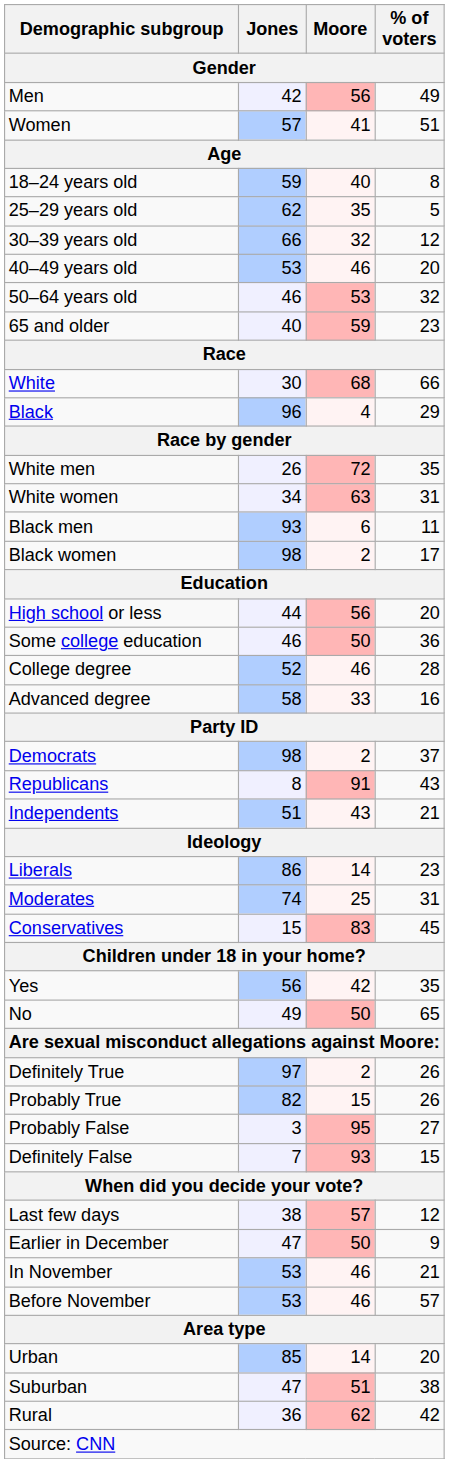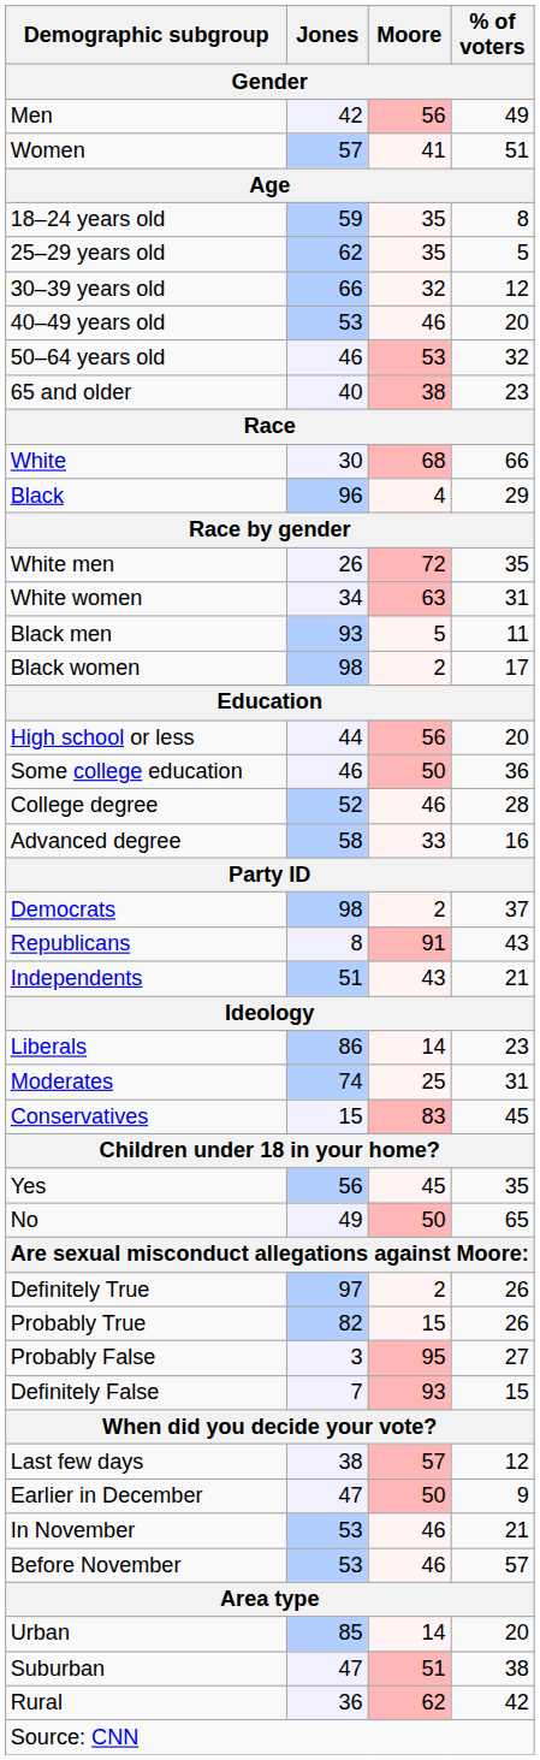 <table class="wikitable sortable">
 <tr>
 <th>Demographic subgroup</th>
 <th>Jones</th>
 <th>Moore</th>
 <th>% of<br>voters</th>
 </tr>
 <tr>
 <th colspan="5">Gender</th>
 </tr>
 <tr>
 <td>Men</td>
 <td style="text-align:right; background:#f0f0ff;">42</td>
 <td style="text-align:right; background:#ffb6b6;">56</td>
 <td style="text-align:right;">49</td>
 </tr>
 <tr>
 <td>Women</td>
 <td style="text-align:right; background:#b0ceff;">57</td>
 <td style="text-align:right; background:#fff3f3;">41</td>
 <td style="text-align:right;">51</td>
 </tr>
 <tr>
 <th colspan="5">Age</th>
 </tr>
 <tr>
 <td>18–24 years old</td>
 <td style="text-align:right; background:#b0ceff;">59</td>
-<td style="text-align:right; background:#fff3f3;">40</td>
+<td style="text-align:right; background:#fff3f3;">35</td>
 <td style="text-align:right;">8</td>
 </tr>
 <tr>
 <td>25–29 years old</td>
 <td style="text-align:right; background:#b0ceff;">62</td>
 <td style="text-align:right; background:#fff3f3;">35</td>
 <td style="text-align:right;">5</td>
 </tr>
 <tr>
 <td>30–39 years old</td>
 <td style="text-align:right; background:#b0ceff;">66</td>
 <td style="text-align:right; background:#fff3f3;">32</td>
 <td style="text-align:right;">12</td>
 </tr>
 <tr>
 <td>40–49 years old</td>
 <td style="text-align:right; background:#b0ceff;">53</td>
 <td style="text-align:right; background:#fff3f3;">46</td>
 <td style="text-align:right;">20</td>
 </tr>
 <tr>
 <td>50–64 years old</td>
 <td style="text-align:right; background:#f0f0ff;">46</td>
 <td style="text-align:right; background:#ffb6b6;">53</td>
 <td style="text-align:right;">32</td>
 </tr>
 <tr>
 <td>65 and older</td>
 <td style="text-align:right; background:#f0f0ff;">40</td>
-<td style="text-align:right; background:#ffb6b6;">59</td>
+<td style="text-align:right; background:#ffb6b6;">38</td>
 <td style="text-align:right;">23</td>
 </tr>
 <tr>
 <th colspan="5">Race</th>
 </tr>
 <tr>
 <td><a href='#'>White</a></td>
 <td style="text-align:right; background:#f0f0ff;">30</td>
 <td style="text-align:right; background:#ffb6b6;">68</td>
 <td style="text-align:right;">66</td>
 </tr>
 <tr>
 <td><a href='#'>Black</a></td>
 <td style="text-align:right; background:#b0ceff;">96</td>
 <td style="text-align:right; background:#fff3f3;">4</td>
 <td style="text-align:right;">29</td>
 </tr>
 <tr>
 <th colspan="5">Race by gender</th>
 </tr>
 <tr>
 <td>White men</td>
 <td style="text-align:right; background:#f0f0ff;">26</td>
 <td style="text-align:right; background:#ffb6b6;">72</td>
 <td style="text-align:right;">35</td>
 </tr>
 <tr>
 <td>White women</td>
 <td style="text-align:right; background:#f0f0ff;">34</td>
 <td style="text-align:right; background:#ffb6b6;">63</td>
 <td style="text-align:right;">31</td>
 </tr>
 <tr>
 <td>Black men</td>
 <td style="text-align:right; background:#b0ceff;">93</td>
-<td style="text-align:right; background:#fff3f3;">6</td>
+<td style="text-align:right; background:#fff3f3;">5</td>
 <td style="text-align:right;">11</td>
 </tr>
 <tr>
 <td>Black women</td>
 <td style="text-align:right; background:#b0ceff;">98</td>
 <td style="text-align:right; background:#fff3f3;">2</td>
 <td style="text-align:right;">17</td>
 </tr>
 <tr>
 <th colspan="5">Education</th>
 </tr>
 <tr>
 <td><a href='#'>High school</a> or less</td>
 <td style="text-align:right; background:#f0f0ff;">44</td>
 <td style="text-align:right; background:#ffb6b6;">56</td>
 <td style="text-align:right;">20</td>
 </tr>
 <tr>
 <td>Some <a href='#'>college</a> education</td>
 <td style="text-align:right; background:#f0f0ff;">46</td>
 <td style="text-align:right; background:#ffb6b6;">50</td>
 <td style="text-align:right;">36</td>
 </tr>
 <tr>
 <td>College degree</td>
 <td style="text-align:right; background:#b0ceff;">52</td>
 <td style="text-align:right; background:#fff3f3;">46</td>
 <td style="text-align:right;">28</td>
 </tr>
 <tr>
 <td>Advanced degree</td>
 <td style="text-align:right; background:#b0ceff;">58</td>
 <td style="text-align:right; background:#fff3f3;">33</td>
 <td style="text-align:right;">16</td>
 </tr>
 <tr>
 <th colspan="5">Party ID</th>
 </tr>
 <tr>
 <td><a href='#'>Democrats</a></td>
 <td style="text-align:right; background:#b0ceff;">98</td>
 <td style="text-align:right; background:#fff3f3;">2</td>
 <td style="text-align:right;">37</td>
 </tr>
 <tr>
 <td><a href='#'>Republicans</a></td>
 <td style="text-align:right; background:#f0f0ff;">8</td>
 <td style="text-align:right; background:#ffb6b6;">91</td>
 <td style="text-align:right;">43</td>
 </tr>
 <tr>
 <td><a href='#'>Independents</a></td>
 <td style="text-align:right; background:#b0ceff;">51</td>
 <td style="text-align:right; background:#fff3f3;">43</td>
 <td style="text-align:right;">21</td>
 </tr>
 <tr>
 <th colspan="5">Ideology</th>
 </tr>
 <tr>
 <td><a href='#'>Liberals</a></td>
 <td style="text-align:right; background:#b0ceff;">86</td>
 <td style="text-align:right; background:#fff3f3;">14</td>
 <td style="text-align:right;">23</td>
 </tr>
 <tr>
 <td><a href='#'>Moderates</a></td>
 <td style="text-align:right; background:#b0ceff;">74</td>
 <td style="text-align:right; background:#fff3f3;">25</td>
 <td style="text-align:right;">31</td>
 </tr>
 <tr>
 <td><a href='#'>Conservatives</a></td>
 <td style="text-align:right; background:#f0f0ff;">15</td>
 <td style="text-align:right; background:#ffb6b6;">83</td>
 <td style="text-align:right;">45</td>
 </tr>
 <tr>
 <th colspan="5">Children under 18 in your home?</th>
 </tr>
 <tr>
 <td>Yes</td>
 <td style="text-align:right; background:#b0ceff;">56</td>
-<td style="text-align:right; background:#fff3f3;">42</td>
+<td style="text-align:right; background:#fff3f3;">45</td>
 <td style="text-align:right;">35</td>
 </tr>
 <tr>
 <td>No</td>
 <td style="text-align:right; background:#f0f0ff;">49</td>
 <td style="text-align:right; background:#ffb6b6;">50</td>
 <td style="text-align:right;">65</td>
 </tr>
 <tr>
 <th colspan="5">Are sexual misconduct allegations against Moore:</th>
 </tr>
 <tr>
 <td>Definitely True</td>
 <td style="text-align:right; background:#b0ceff;">97</td>
 <td style="text-align:right; background:#fff3f3;">2</td>
 <td style="text-align:right;">26</td>
 </tr>
 <tr>
 <td>Probably True</td>
 <td style="text-align:right; background:#b0ceff;">82</td>
 <td style="text-align:right; background:#fff3f3;">15</td>
 <td style="text-align:right;">26</td>
 </tr>
 <tr>
 <td>Probably False</td>
 <td style="text-align:right; background:#f0f0ff;">3</td>
 <td style="text-align:right; background:#ffb6b6;">95</td>
 <td style="text-align:right;">27</td>
 </tr>
 <tr>
 <td>Definitely False</td>
 <td style="text-align:right; background:#f0f0ff;">7</td>
 <td style="text-align:right; background:#ffb6b6;">93</td>
 <td style="text-align:right;">15</td>
 </tr>
 <tr>
 <th colspan="5">When did you decide your vote?</th>
 </tr>
 <tr>
 <td>Last few days</td>
 <td style="text-align:right; background:#f0f0ff;">38</td>
 <td style="text-align:right; background:#ffb6b6;">57</td>
 <td style="text-align:right;">12</td>
 </tr>
 <tr>
 <td>Earlier in December</td>
 <td style="text-align:right; background:#f0f0ff;">47</td>
 <td style="text-align:right; background:#ffb6b6;">50</td>
 <td style="text-align:right;">9</td>
 </tr>
 <tr>
 <td>In November</td>
 <td style="text-align:right; background:#b0ceff;">53</td>
 <td style="text-align:right; background:#fff3f3;">46</td>
 <td style="text-align:right;">21</td>
 </tr>
 <tr>
 <td>Before November</td>
 <td style="text-align:right; background:#b0ceff;">53</td>
 <td style="text-align:right; background:#fff3f3;">46</td>
 <td style="text-align:right;">57</td>
 </tr>
 <tr>
 <th colspan="5">Area type</th>
 </tr>
 <tr>
 <td>Urban</td>
 <td style="text-align:right; background:#b0ceff;">85</td>
 <td style="text-align:right; background:#fff3f3;">14</td>
 <td style="text-align:right;">20</td>
 </tr>
 <tr>
 <td>Suburban</td>
 <td style="text-align:right; background:#f0f0ff;">47</td>
 <td style="text-align:right; background:#ffb6b6;">51</td>
 <td style="text-align:right;">38</td>
 </tr>
 <tr>
 <td>Rural</td>
 <td style="text-align:right; background:#f0f0ff;">36</td>
 <td style="text-align:right; background:#ffb6b6;">62</td>
 <td style="text-align:right;">42</td>
 </tr>
 <tr>
 <td colspan="5">Source: <a href='#'>CNN</a></td>
 </tr>
 </table>
